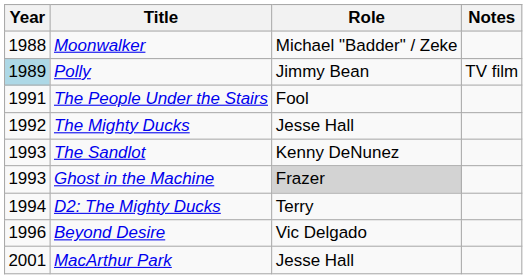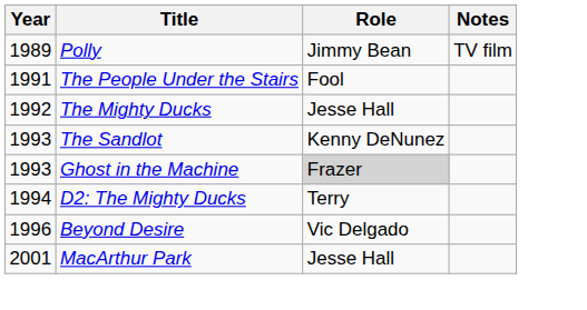 <table class="wikitable sortable">
 <tr>
 <th>Year</th>
 <th>Title</th>
 <th>Role</th>
 <th>Notes</th>
 </tr>
 <tr>
-<td>1988</td>
-<td><em><a href='#'>Moonwalker</a></em></td>
-<td>Michael "Badder" / Zeke</td>
-<td></td>
-</tr>
-<tr>
-<td style="background: lightblue;">1989</td>
+<td>1989</td>
 <td><em><a href='#'>Polly</a></em></td>
 <td>Jimmy Bean</td>
 <td>TV film</td>
 </tr>
 <tr>
 <td>1991</td>
 <td><em><a href='#'>The People Under the Stairs</a></em></td>
 <td>Fool</td>
 <td></td>
 </tr>
 <tr>
 <td>1992</td>
 <td><a href='#'><em>The Mighty Ducks</em></a></td>
 <td>Jesse Hall</td>
 <td></td>
 </tr>
 <tr>
 <td>1993</td>
 <td><em><a href='#'>The Sandlot</a></em></td>
 <td>Kenny DeNunez</td>
 <td></td>
 </tr>
 <tr>
 <td>1993</td>
 <td><a href='#'><em>Ghost in the Machine</em></a></td>
 <td style="background: lightgrey;">Frazer</td>
 <td></td>
 </tr>
 <tr>
 <td>1994</td>
 <td><em><a href='#'>D2: The Mighty Ducks</a></em></td>
 <td>Terry</td>
 <td></td>
 </tr>
 <tr>
 <td>1996</td>
 <td><em><a href='#'>Beyond Desire</a></em></td>
 <td>Vic Delgado</td>
 <td></td>
 </tr>
 <tr>
 <td>2001</td>
 <td><em><a href='#'>MacArthur Park</a></em></td>
 <td>Jesse Hall</td>
 <td></td>
 </tr>
 </table>
